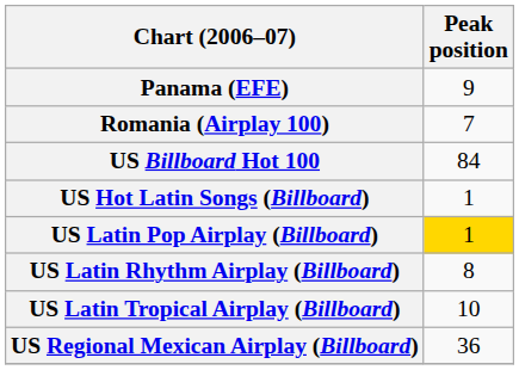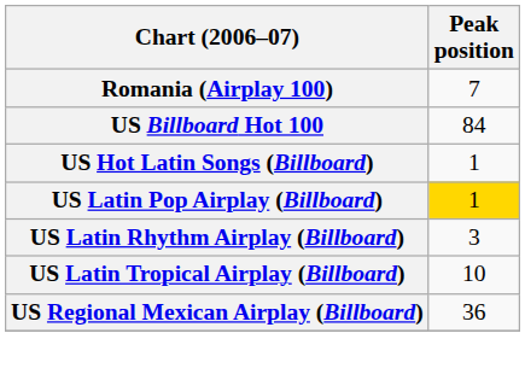 <table class="wikitable sortable plainrowheaders" style="text-align:center">
 <tr>
 <th style="text-align:center;">Chart (2006–07)</th>
 <th style="text-align:center;">Peak<br>position</th>
-</tr>
-<tr>
-<th scope="row">Panama (<a href='#'>EFE</a>)</th>
-<td style="text-align:center;">9</td>
 </tr>
 <tr>
 <th scope="row">Romania (<a href='#'>Airplay 100</a>)</th>
 <td style="text-align:center;">7</td>
 </tr>
 <tr>
 <th scope="row">US <a href='#'><em>Billboard</em> Hot 100</a></th>
 <td style="text-align:center;">84</td>
 </tr>
 <tr>
 <th scope="row">US <a href='#'>Hot Latin Songs</a> (<em><a href='#'>Billboard</a></em>)</th>
 <td style="text-align:center;">1</td>
 </tr>
 <tr>
 <th scope="row">US <a href='#'>Latin Pop Airplay</a> (<em><a href='#'>Billboard</a></em>)</th>
 <td style="background: gold; text-align:center;">1</td>
 </tr>
 <tr>
 <th scope="row">US <a href='#'>Latin Rhythm Airplay</a> (<em><a href='#'>Billboard</a></em>)</th>
-<td style="text-align:center;">8</td>
+<td style="text-align:center;">3</td>
 </tr>
 <tr>
 <th scope="row">US <a href='#'>Latin Tropical Airplay</a> (<em><a href='#'>Billboard</a></em>)</th>
 <td style="text-align:center;">10</td>
 </tr>
 <tr>
 <th scope="row">US <a href='#'>Regional Mexican Airplay</a> (<em><a href='#'>Billboard</a></em>)</th>
 <td style="text-align:center;">36</td>
 </tr>
 <tr>
 </tr>
 </table>
